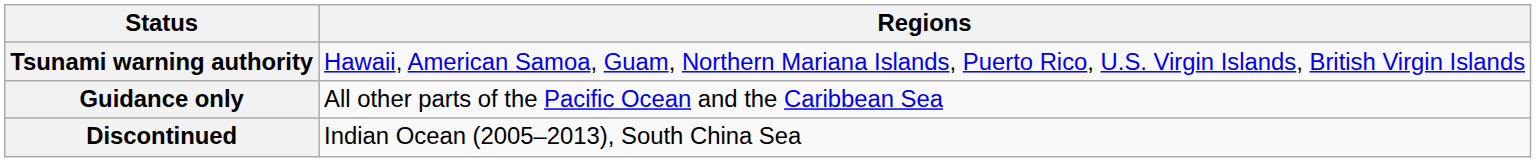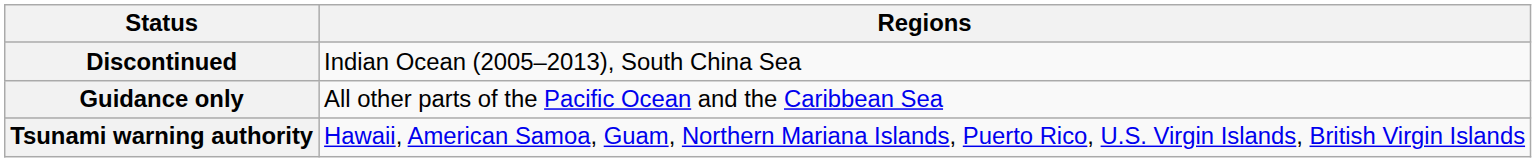 <table class="wikitable plainrowheaders">
 <tr>
 <th scope="col">Status</th>
 <th scope="col">Regions</th>
 </tr>
 <tr>
-<th scope="row">Tsunami warning authority</th>
-<td><a href='#'>Hawaii</a>, <a href='#'>American Samoa</a>, <a href='#'>Guam</a>, <a href='#'>Northern Mariana Islands</a>, <a href='#'>Puerto Rico</a>, <a href='#'>U.S. Virgin Islands</a>, <a href='#'>British Virgin Islands</a></td>
+<th scope="row">Discontinued</th>
+<td>Indian Ocean (2005–2013), South China Sea</td>
 </tr>
 <tr>
 <th scope="row">Guidance only</th>
 <td>All other parts of the <a href='#'>Pacific Ocean</a> and the <a href='#'>Caribbean Sea</a></td>
 </tr>
 <tr>
-<th scope="row">Discontinued</th>
-<td>Indian Ocean (2005–2013), South China Sea</td>
+<th scope="row">Tsunami warning authority</th>
+<td><a href='#'>Hawaii</a>, <a href='#'>American Samoa</a>, <a href='#'>Guam</a>, <a href='#'>Northern Mariana Islands</a>, <a href='#'>Puerto Rico</a>, <a href='#'>U.S. Virgin Islands</a>, <a href='#'>British Virgin Islands</a></td>
 </tr>
 </table>
